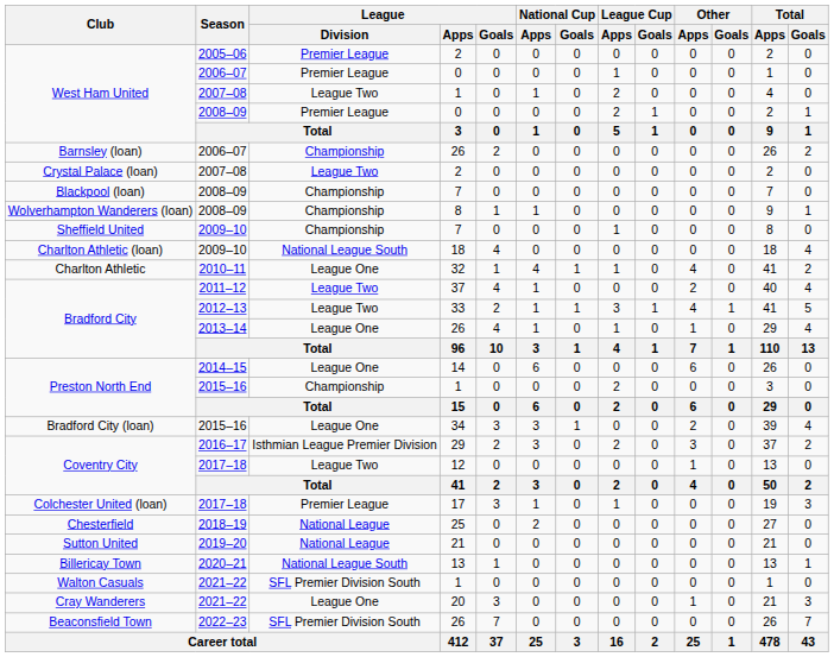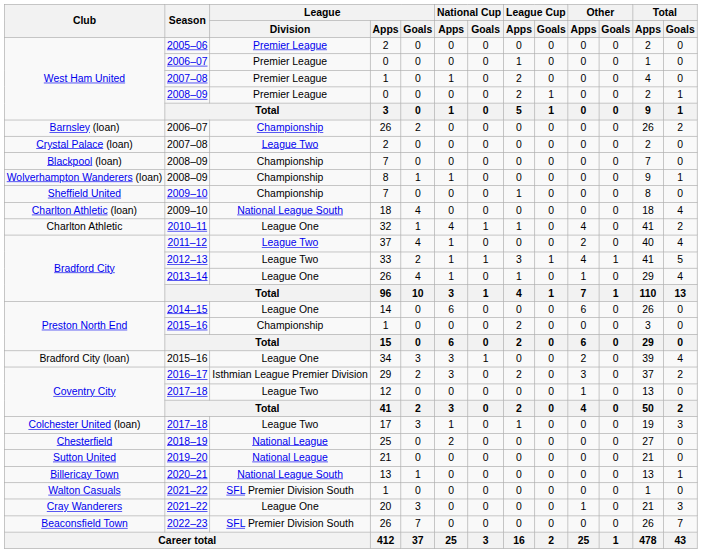 <table class="wikitable" style="text-align: center">
 <tr>
 <th rowspan="2">Club</th>
 <th rowspan="2">Season</th>
 <th colspan="3">League</th>
 <th colspan="2">National Cup</th>
 <th colspan="2">League Cup</th>
 <th colspan="2">Other</th>
 <th colspan="2">Total</th>
 </tr>
 <tr>
 <th scope="col">Division</th>
 <th scope="col">Apps</th>
 <th scope="col">Goals</th>
 <th scope="col">Apps</th>
 <th scope="col">Goals</th>
 <th scope="col">Apps</th>
 <th scope="col">Goals</th>
 <th scope="col">Apps</th>
 <th scope="col">Goals</th>
 <th scope="col">Apps</th>
 <th scope="col">Goals</th>
 </tr>
 <tr>
 <td rowspan="5"><a href='#'>West Ham United</a></td>
 <td><a href='#'>2005–06</a></td>
 <td><a href='#'>Premier League</a></td>
 <td>2</td>
 <td>0</td>
 <td>0</td>
 <td>0</td>
 <td>0</td>
 <td>0</td>
 <td>0</td>
 <td>0</td>
 <td>2</td>
 <td>0</td>
 </tr>
 <tr>
 <td><a href='#'>2006–07</a></td>
 <td>Premier League</td>
 <td>0</td>
 <td>0</td>
 <td>0</td>
 <td>0</td>
 <td>1</td>
 <td>0</td>
 <td>0</td>
 <td>0</td>
 <td>1</td>
 <td>0</td>
 </tr>
 <tr>
 <td><a href='#'>2007–08</a></td>
-<td>League Two</td>
+<td>Premier League</td>
 <td>1</td>
 <td>0</td>
 <td>1</td>
 <td>0</td>
 <td>2</td>
 <td>0</td>
 <td>0</td>
 <td>0</td>
 <td>4</td>
 <td>0</td>
 </tr>
 <tr>
 <td><a href='#'>2008–09</a></td>
 <td>Premier League</td>
 <td>0</td>
 <td>0</td>
 <td>0</td>
 <td>0</td>
 <td>2</td>
 <td>1</td>
 <td>0</td>
 <td>0</td>
 <td>2</td>
 <td>1</td>
 </tr>
 <tr>
 <th colspan="2">Total</th>
 <th>3</th>
 <th>0</th>
 <th>1</th>
 <th>0</th>
 <th>5</th>
 <th>1</th>
 <th>0</th>
 <th>0</th>
 <th>9</th>
 <th>1</th>
 </tr>
 <tr>
 <td><a href='#'>Barnsley</a> (loan)</td>
 <td>2006–07</td>
 <td><a href='#'>Championship</a></td>
 <td>26</td>
 <td>2</td>
 <td>0</td>
 <td>0</td>
 <td>0</td>
 <td>0</td>
 <td>0</td>
 <td>0</td>
 <td>26</td>
 <td>2</td>
 </tr>
 <tr>
 <td><a href='#'>Crystal Palace</a> (loan)</td>
 <td>2007–08</td>
 <td><a href='#'>League Two</a></td>
 <td>2</td>
 <td>0</td>
 <td>0</td>
 <td>0</td>
 <td>0</td>
 <td>0</td>
 <td>0</td>
 <td>0</td>
 <td>2</td>
 <td>0</td>
 </tr>
 <tr>
 <td><a href='#'>Blackpool</a> (loan)</td>
 <td>2008–09</td>
 <td>Championship</td>
 <td>7</td>
 <td>0</td>
 <td>0</td>
 <td>0</td>
 <td>0</td>
 <td>0</td>
 <td>0</td>
 <td>0</td>
 <td>7</td>
 <td>0</td>
 </tr>
 <tr>
 <td><a href='#'>Wolverhampton Wanderers</a> (loan)</td>
 <td>2008–09</td>
 <td>Championship</td>
 <td>8</td>
 <td>1</td>
 <td>1</td>
 <td>0</td>
 <td>0</td>
 <td>0</td>
 <td>0</td>
 <td>0</td>
 <td>9</td>
 <td>1</td>
 </tr>
 <tr>
 <td><a href='#'>Sheffield United</a></td>
 <td><a href='#'>2009–10</a></td>
 <td>Championship</td>
 <td>7</td>
 <td>0</td>
 <td>0</td>
 <td>0</td>
 <td>1</td>
 <td>0</td>
 <td>0</td>
 <td>0</td>
 <td>8</td>
 <td>0</td>
 </tr>
 <tr>
 <td><a href='#'>Charlton Athletic</a> (loan)</td>
 <td>2009–10</td>
 <td><a href='#'>National League South</a></td>
 <td>18</td>
 <td>4</td>
 <td>0</td>
 <td>0</td>
 <td>0</td>
 <td>0</td>
 <td>0</td>
 <td>0</td>
 <td>18</td>
 <td>4</td>
 </tr>
 <tr>
 <td>Charlton Athletic</td>
 <td><a href='#'>2010–11</a></td>
 <td>League One</td>
 <td>32</td>
 <td>1</td>
 <td>4</td>
 <td>1</td>
 <td>1</td>
 <td>0</td>
 <td>4</td>
 <td>0</td>
 <td>41</td>
 <td>2</td>
 </tr>
 <tr>
 <td rowspan="4"><a href='#'>Bradford City</a></td>
 <td><a href='#'>2011–12</a></td>
 <td><a href='#'>League Two</a></td>
 <td>37</td>
 <td>4</td>
 <td>1</td>
 <td>0</td>
 <td>0</td>
 <td>0</td>
 <td>2</td>
 <td>0</td>
 <td>40</td>
 <td>4</td>
 </tr>
 <tr>
 <td><a href='#'>2012–13</a></td>
 <td>League Two</td>
 <td>33</td>
 <td>2</td>
 <td>1</td>
 <td>1</td>
 <td>3</td>
 <td>1</td>
 <td>4</td>
 <td>1</td>
 <td>41</td>
 <td>5</td>
 </tr>
 <tr>
 <td><a href='#'>2013–14</a></td>
 <td>League One</td>
 <td>26</td>
 <td>4</td>
 <td>1</td>
 <td>0</td>
 <td>1</td>
 <td>0</td>
 <td>1</td>
 <td>0</td>
 <td>29</td>
 <td>4</td>
 </tr>
 <tr>
 <th colspan="2">Total</th>
 <th>96</th>
 <th>10</th>
 <th>3</th>
 <th>1</th>
 <th>4</th>
 <th>1</th>
 <th>7</th>
 <th>1</th>
 <th>110</th>
 <th>13</th>
 </tr>
 <tr>
 <td rowspan="3"><a href='#'>Preston North End</a></td>
 <td><a href='#'>2014–15</a></td>
 <td>League One</td>
 <td>14</td>
 <td>0</td>
 <td>6</td>
 <td>0</td>
 <td>0</td>
 <td>0</td>
 <td>6</td>
 <td>0</td>
 <td>26</td>
 <td>0</td>
 </tr>
 <tr>
 <td><a href='#'>2015–16</a></td>
 <td>Championship</td>
 <td>1</td>
 <td>0</td>
 <td>0</td>
 <td>0</td>
 <td>2</td>
 <td>0</td>
 <td>0</td>
 <td>0</td>
 <td>3</td>
 <td>0</td>
 </tr>
 <tr>
 <th colspan="2">Total</th>
 <th>15</th>
 <th>0</th>
 <th>6</th>
 <th>0</th>
 <th>2</th>
 <th>0</th>
 <th>6</th>
 <th>0</th>
 <th>29</th>
 <th>0</th>
 </tr>
 <tr>
 <td>Bradford City (loan)</td>
 <td>2015–16</td>
 <td>League One</td>
 <td>34</td>
 <td>3</td>
 <td>3</td>
 <td>1</td>
 <td>0</td>
 <td>0</td>
 <td>2</td>
 <td>0</td>
 <td>39</td>
 <td>4</td>
 </tr>
 <tr>
 <td rowspan=3><a href='#'>Coventry City</a></td>
 <td><a href='#'>2016–17</a></td>
 <td>Isthmian League Premier Division</td>
 <td>29</td>
 <td>2</td>
 <td>3</td>
 <td>0</td>
 <td>2</td>
 <td>0</td>
 <td>3</td>
 <td>0</td>
 <td>37</td>
 <td>2</td>
 </tr>
 <tr>
 <td><a href='#'>2017–18</a></td>
 <td>League Two</td>
 <td>12</td>
 <td>0</td>
 <td>0</td>
 <td>0</td>
 <td>0</td>
 <td>0</td>
 <td>1</td>
 <td>0</td>
 <td>13</td>
 <td>0</td>
 </tr>
 <tr>
 <th colspan="2">Total</th>
 <th>41</th>
 <th>2</th>
 <th>3</th>
 <th>0</th>
 <th>2</th>
 <th>0</th>
 <th>4</th>
 <th>0</th>
 <th>50</th>
 <th>2</th>
 </tr>
 <tr>
 <td><a href='#'>Colchester United</a> (loan)</td>
 <td><a href='#'>2017–18</a></td>
-<td>Premier League</td>
+<td>League Two</td>
 <td>17</td>
 <td>3</td>
 <td>1</td>
 <td>0</td>
 <td>1</td>
 <td>0</td>
 <td>0</td>
 <td>0</td>
 <td>19</td>
 <td>3</td>
 </tr>
 <tr>
 <td><a href='#'>Chesterfield</a></td>
 <td><a href='#'>2018–19</a></td>
 <td><a href='#'>National League</a></td>
 <td>25</td>
 <td>0</td>
 <td>2</td>
 <td>0</td>
 <td>0</td>
 <td>0</td>
 <td>0</td>
 <td>0</td>
 <td>27</td>
 <td>0</td>
 </tr>
 <tr>
 <td><a href='#'>Sutton United</a></td>
 <td><a href='#'>2019–20</a></td>
 <td><a href='#'>National League</a></td>
 <td>21</td>
 <td>0</td>
 <td>0</td>
 <td>0</td>
 <td>0</td>
 <td>0</td>
 <td>0</td>
 <td>0</td>
 <td>21</td>
 <td>0</td>
 </tr>
 <tr>
 <td><a href='#'>Billericay Town</a></td>
 <td><a href='#'>2020–21</a></td>
 <td><a href='#'>National League South</a></td>
 <td>13</td>
 <td>1</td>
 <td>0</td>
 <td>0</td>
 <td>0</td>
 <td>0</td>
 <td>0</td>
 <td>0</td>
 <td>13</td>
 <td>1</td>
 </tr>
 <tr>
 <td><a href='#'>Walton Casuals</a></td>
 <td><a href='#'>2021–22</a></td>
 <td><a href='#'>SFL</a> Premier Division South</td>
 <td>1</td>
 <td>0</td>
 <td>0</td>
 <td>0</td>
 <td>0</td>
 <td>0</td>
 <td>0</td>
 <td>0</td>
 <td>1</td>
 <td>0</td>
 </tr>
 <tr>
 <td><a href='#'>Cray Wanderers</a></td>
 <td><a href='#'>2021–22</a></td>
 <td>League One</td>
 <td>20</td>
 <td>3</td>
 <td>0</td>
 <td>0</td>
 <td>0</td>
 <td>0</td>
 <td>1</td>
 <td>0</td>
 <td>21</td>
 <td>3</td>
 </tr>
 <tr>
 <td><a href='#'>Beaconsfield Town</a></td>
 <td><a href='#'>2022–23</a></td>
 <td><a href='#'>SFL</a> Premier Division South</td>
 <td>26</td>
 <td>7</td>
 <td>0</td>
 <td>0</td>
 <td>0</td>
 <td>0</td>
 <td>0</td>
 <td>0</td>
 <td>26</td>
 <td>7</td>
 </tr>
 <tr>
 <th colspan="3">Career total</th>
 <th>412</th>
 <th>37</th>
 <th>25</th>
 <th>3</th>
 <th>16</th>
 <th>2</th>
 <th>25</th>
 <th>1</th>
 <th>478</th>
 <th>43</th>
 </tr>
 </table>
